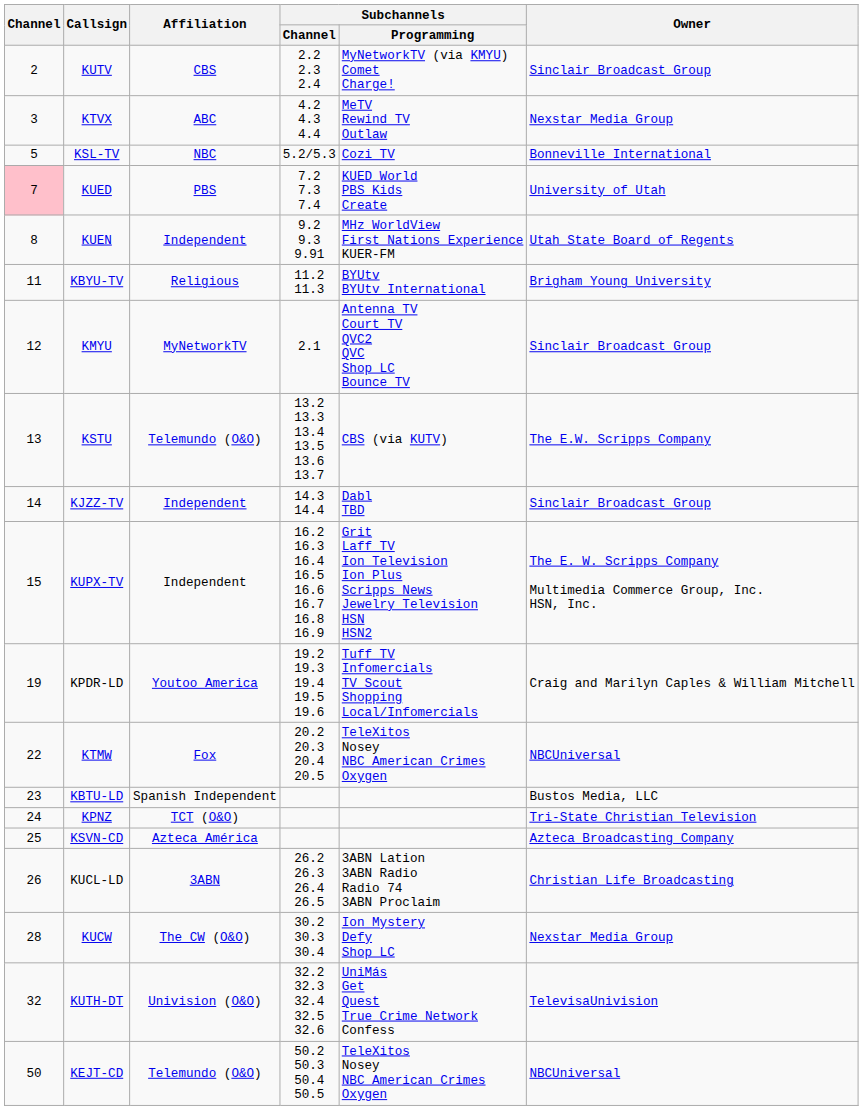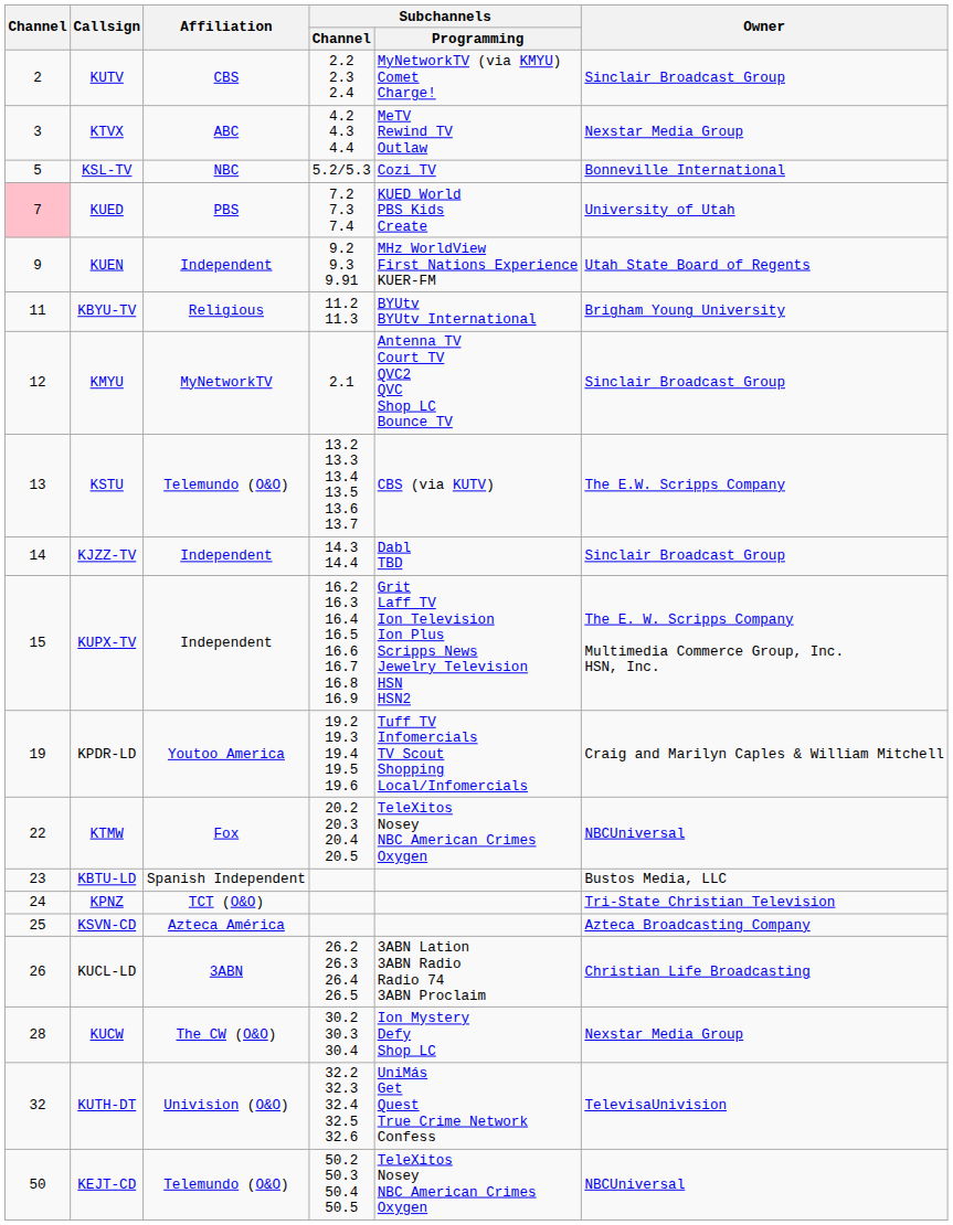 <table class="wikitable" style="text-align:center">
 <tr>
 <th rowspan=2>Channel</th>
 <th rowspan=2>Callsign</th>
 <th rowspan=2>Affiliation</th>
 <th colspan=2>Subchannels</th>
 <th rowspan=2>Owner</th>
 </tr>
 <tr>
 <th>Channel</th>
 <th>Programming</th>
 </tr>
 <tr>
 <td>2</td>
 <td><a href='#'>KUTV</a></td>
 <td><a href='#'>CBS</a></td>
 <td>2.2<br>2.3<br>2.4</td>
 <td style="text-align:left"><a href='#'>MyNetworkTV</a> (via <a href='#'>KMYU</a>)<br><a href='#'>Comet</a><br><a href='#'>Charge!</a></td>
 <td style="text-align:left"><a href='#'>Sinclair Broadcast Group</a></td>
 </tr>
 <tr>
 <td>3</td>
 <td><a href='#'>KTVX</a></td>
 <td><a href='#'>ABC</a></td>
 <td>4.2<br>4.3<br>4.4</td>
 <td style="text-align:left"><a href='#'>MeTV</a><br><a href='#'>Rewind TV</a><br><a href='#'>Outlaw</a></td>
 <td style="text-align:left"><a href='#'>Nexstar Media Group</a></td>
 </tr>
 <tr>
 <td>5</td>
 <td><a href='#'>KSL-TV</a></td>
 <td><a href='#'>NBC</a></td>
 <td>5.2/5.3</td>
 <td style="text-align:left"><a href='#'>Cozi TV</a></td>
 <td style="text-align:left"><a href='#'>Bonneville International</a></td>
 </tr>
 <tr>
 <td style="background: pink;">7</td>
 <td><a href='#'>KUED</a></td>
 <td><a href='#'>PBS</a></td>
 <td>7.2<br>7.3<br>7.4</td>
 <td style="text-align:left"><a href='#'>KUED World</a><br><a href='#'>PBS Kids</a><br><a href='#'>Create</a></td>
 <td style="text-align:left"><a href='#'>University of Utah</a></td>
 </tr>
 <tr>
-<td>8</td>
+<td>9</td>
 <td><a href='#'>KUEN</a></td>
 <td><a href='#'>Independent</a></td>
 <td>9.2<br>9.3<br>9.91</td>
 <td style="text-align:left"><a href='#'>MHz WorldView</a><br><a href='#'>First Nations Experience</a><br>KUER-FM</td>
 <td style="text-align:left"><a href='#'>Utah State Board of Regents</a></td>
 </tr>
 <tr>
 <td>11</td>
 <td><a href='#'>KBYU-TV</a></td>
 <td><a href='#'>Religious</a></td>
 <td>11.2<br>11.3</td>
 <td style="text-align:left"><a href='#'>BYUtv</a><br><a href='#'>BYUtv International</a></td>
 <td style="text-align:left"><a href='#'>Brigham Young University</a></td>
 </tr>
 <tr>
 <td>12</td>
 <td><a href='#'>KMYU</a></td>
 <td><a href='#'>MyNetworkTV</a></td>
 <td>2.1</td>
 <td style="text-align:left"><a href='#'>Antenna TV</a><br><a href='#'>Court TV</a><br><a href='#'>QVC2</a><br><a href='#'>QVC</a><br><a href='#'>Shop LC</a><br><a href='#'>Bounce TV</a></td>
 <td style="text-align:left"><a href='#'>Sinclair Broadcast Group</a></td>
 </tr>
 <tr>
 <td>13</td>
 <td><a href='#'>KSTU</a></td>
 <td><a href='#'>Telemundo</a> (<a href='#'>O&O</a>)</td>
 <td>13.2<br>13.3<br>13.4<br>13.5<br>13.6<br>13.7</td>
 <td style="text-align:left"><a href='#'>CBS</a> (via <a href='#'>KUTV</a>)</td>
 <td style="text-align:left"><a href='#'>The E.W. Scripps Company</a></td>
 </tr>
 <tr>
 <td>14</td>
 <td><a href='#'>KJZZ-TV</a></td>
 <td><a href='#'>Independent</a></td>
 <td>14.3<br>14.4</td>
 <td style="text-align:left"><a href='#'>Dabl</a><br><a href='#'>TBD</a></td>
 <td style="text-align:left"><a href='#'>Sinclair Broadcast Group</a></td>
 </tr>
 <tr>
 <td>15</td>
 <td><a href='#'>KUPX-TV</a></td>
 <td>Independent</td>
 <td>16.2<br>16.3<br>16.4<br>16.5<br>16.6<br>16.7<br>16.8<br>16.9</td>
 <td style="text-align:left"><a href='#'>Grit</a><br><a href='#'>Laff TV</a><br><a href='#'>Ion Television</a><br><a href='#'>Ion Plus</a><br><a href='#'>Scripps News</a><br><a href='#'>Jewelry Television</a><br><a href='#'>HSN</a><br><a href='#'>HSN2</a></td>
 <td style="text-align:left"><a href='#'>The E. W. Scripps Company</a><br><br>Multimedia Commerce Group, Inc.<br>HSN, Inc.<br></td>
 </tr>
 <tr>
 <td>19</td>
 <td>KPDR-LD</td>
 <td><a href='#'>Youtoo America</a></td>
 <td>19.2<br>19.3<br>19.4<br>19.5<br>19.6</td>
 <td style="text-align:left"><a href='#'>Tuff TV</a><br><a href='#'>Infomercials</a><br><a href='#'>TV Scout</a><br><a href='#'>Shopping</a><br><a href='#'>Local/Infomercials</a></td>
 <td style="text-align:left">Craig and Marilyn Caples & William Mitchell</td>
 </tr>
 <tr>
 <td>22</td>
 <td><a href='#'>KTMW</a></td>
 <td><a href='#'>Fox</a></td>
 <td>20.2<br>20.3<br>20.4<br>20.5</td>
 <td style="text-align:left"><a href='#'>TeleXitos</a><br>Nosey<br><a href='#'>NBC American Crimes</a><br><a href='#'>Oxygen</a></td>
 <td style="text-align:left"><a href='#'>NBCUniversal</a></td>
 </tr>
 <tr>
 <td>23</td>
 <td><a href='#'>KBTU-LD</a></td>
 <td>Spanish Independent</td>
 <td></td>
 <td></td>
 <td style="text-align:left">Bustos Media, LLC</td>
 </tr>
 <tr>
 <td>24</td>
 <td><a href='#'>KPNZ</a></td>
 <td><a href='#'>TCT</a> (<a href='#'>O&O</a>)</td>
 <td></td>
 <td></td>
 <td style="text-align:left"><a href='#'>Tri-State Christian Television</a></td>
 </tr>
 <tr>
 <td>25</td>
 <td><a href='#'>KSVN-CD</a></td>
 <td><a href='#'>Azteca América</a></td>
 <td></td>
 <td></td>
 <td style="text-align:left"><a href='#'>Azteca Broadcasting Company</a></td>
 </tr>
 <tr>
 <td>26</td>
 <td>KUCL-LD</td>
 <td><a href='#'>3ABN</a></td>
 <td>26.2<br>26.3<br>26.4<br>26.5</td>
 <td style="text-align:left">3ABN Lation<br>3ABN Radio<br>Radio 74<br>3ABN Proclaim</td>
 <td style="text-align:left"><a href='#'>Christian Life Broadcasting</a></td>
 </tr>
 <tr>
 <td>28</td>
 <td><a href='#'>KUCW</a></td>
 <td><a href='#'>The CW</a> (<a href='#'>O&O</a>)</td>
 <td>30.2<br>30.3<br>30.4</td>
 <td style="text-align:left"><a href='#'>Ion Mystery</a><br><a href='#'>Defy</a><br><a href='#'>Shop LC</a></td>
 <td style="text-align:left"><a href='#'>Nexstar Media Group</a></td>
 </tr>
 <tr>
 <td>32</td>
 <td><a href='#'>KUTH-DT</a></td>
 <td><a href='#'>Univision</a> (<a href='#'>O&O</a>)</td>
 <td>32.2<br>32.3<br>32.4<br>32.5<br>32.6</td>
 <td style="text-align:left"><a href='#'>UniMás</a><br><a href='#'>Get</a><br><a href='#'>Quest</a><br><a href='#'>True Crime Network</a><br>Confess</td>
 <td style="text-align:left"><a href='#'>TelevisaUnivision</a></td>
 </tr>
 <tr>
 <td>50</td>
 <td><a href='#'>KEJT-CD</a></td>
 <td><a href='#'>Telemundo</a> (<a href='#'>O&O</a>)</td>
 <td>50.2<br>50.3<br>50.4<br>50.5</td>
 <td style="text-align:left"><a href='#'>TeleXitos</a><br>Nosey<br><a href='#'>NBC American Crimes</a><br><a href='#'>Oxygen</a></td>
 <td style="text-align:left"><a href='#'>NBCUniversal</a></td>
 </tr>
 </table>
